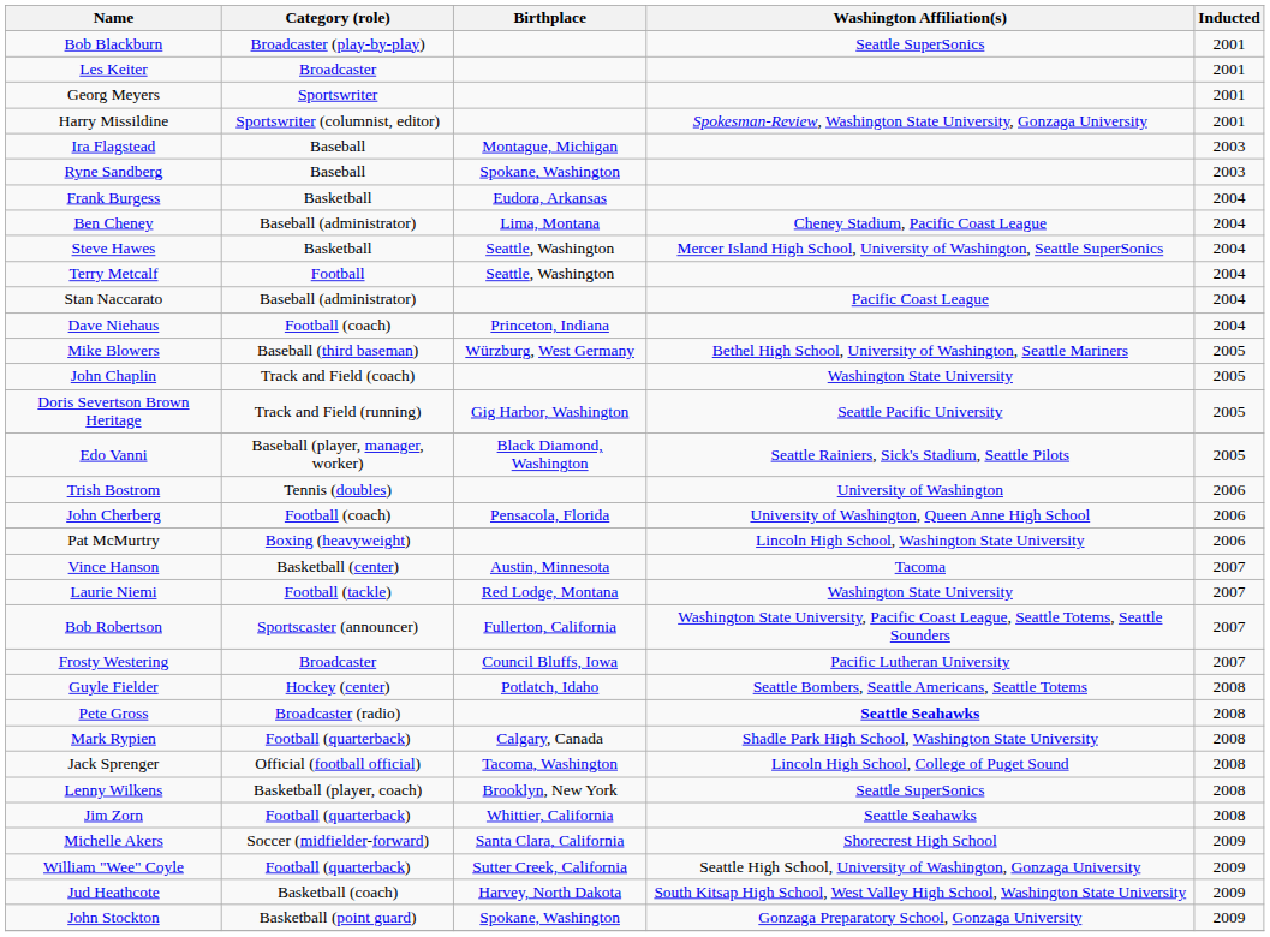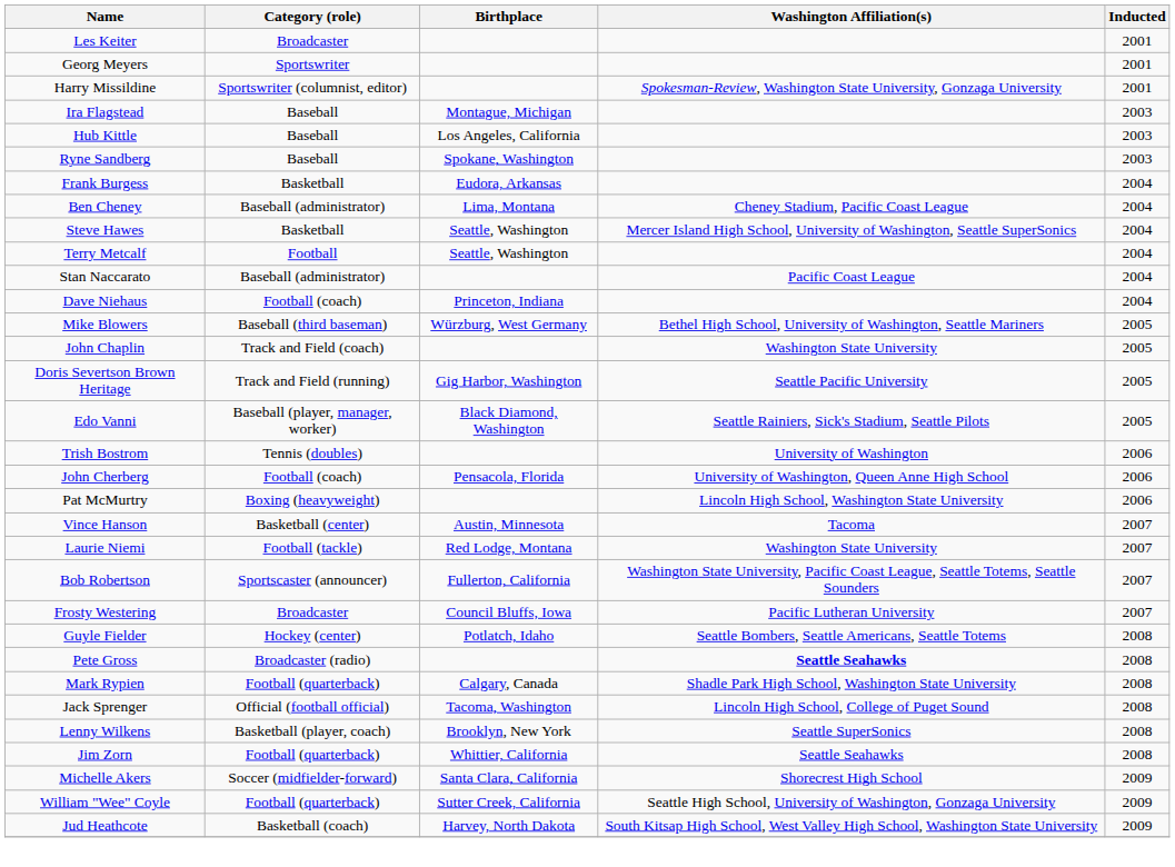 <table class="wikitable sortable" style="text-align:center;">
 <tr>
 <th>Name</th>
 <th>Category (role)</th>
 <th>Birthplace</th>
 <th>Washington Affiliation(s)</th>
 <th>Inducted</th>
-</tr>
-<tr>
-<td><a href='#'>Bob Blackburn</a></td>
-<td><a href='#'>Broadcaster</a> (<a href='#'>play-by-play</a>)</td>
-<td></td>
-<td><a href='#'>Seattle SuperSonics</a></td>
-<td>2001</td>
 </tr>
 <tr>
 <td><a href='#'>Les Keiter</a></td>
 <td><a href='#'>Broadcaster</a></td>
 <td></td>
 <td></td>
 <td>2001</td>
 </tr>
 <tr>
 <td>Georg Meyers</td>
 <td><a href='#'>Sportswriter</a></td>
 <td></td>
 <td></td>
 <td>2001</td>
 </tr>
 <tr>
 <td>Harry Missildine</td>
 <td><a href='#'>Sportswriter</a> (columnist, editor)</td>
 <td></td>
 <td><em><a href='#'>Spokesman-Review</a></em>, <a href='#'>Washington State University</a>, <a href='#'>Gonzaga University</a></td>
 <td>2001</td>
 </tr>
 <tr>
 <td><a href='#'>Ira Flagstead</a></td>
 <td>Baseball</td>
 <td><a href='#'>Montague, Michigan</a></td>
+<td></td>
+<td>2003</td>
+</tr>
+<tr>
+<td><a href='#'>Hub Kittle</a></td>
+<td>Baseball</td>
+<td>Los Angeles, California</td>
 <td></td>
 <td>2003</td>
 </tr>
 <tr>
 <td><a href='#'>Ryne Sandberg</a></td>
 <td>Baseball</td>
 <td><a href='#'>Spokane, Washington</a></td>
 <td></td>
 <td>2003</td>
 </tr>
 <tr>
 <td><a href='#'>Frank Burgess</a></td>
 <td>Basketball</td>
 <td><a href='#'>Eudora, Arkansas</a></td>
 <td></td>
 <td>2004</td>
 </tr>
 <tr>
 <td><a href='#'>Ben Cheney</a></td>
 <td>Baseball (administrator)</td>
 <td><a href='#'>Lima, Montana</a></td>
 <td><a href='#'>Cheney Stadium</a>, <a href='#'>Pacific Coast League</a></td>
 <td>2004</td>
 </tr>
 <tr>
 <td><a href='#'>Steve Hawes</a></td>
 <td>Basketball</td>
 <td><a href='#'>Seattle</a>, Washington</td>
 <td><a href='#'>Mercer Island High School</a>, <a href='#'>University of Washington</a>, <a href='#'>Seattle SuperSonics</a></td>
 <td>2004</td>
 </tr>
 <tr>
 <td><a href='#'>Terry Metcalf</a></td>
 <td><a href='#'>Football</a></td>
 <td><a href='#'>Seattle</a>, Washington</td>
 <td></td>
 <td>2004</td>
 </tr>
 <tr>
 <td>Stan Naccarato</td>
 <td>Baseball (administrator)</td>
 <td></td>
 <td><a href='#'>Pacific Coast League</a></td>
 <td>2004</td>
 </tr>
 <tr>
 <td><a href='#'>Dave Niehaus</a></td>
 <td><a href='#'>Football</a> (coach)</td>
 <td><a href='#'>Princeton, Indiana</a></td>
 <td></td>
 <td>2004</td>
 </tr>
 <tr>
 <td><a href='#'>Mike Blowers</a></td>
 <td>Baseball (<a href='#'>third baseman</a>)</td>
 <td><a href='#'>Würzburg</a>, <a href='#'>West Germany</a></td>
 <td><a href='#'>Bethel High School</a>, <a href='#'>University of Washington</a>, <a href='#'>Seattle Mariners</a></td>
 <td>2005</td>
 </tr>
 <tr>
 <td><a href='#'>John Chaplin</a></td>
 <td>Track and Field (coach)</td>
 <td></td>
 <td><a href='#'>Washington State University</a></td>
 <td>2005</td>
 </tr>
 <tr>
 <td><a href='#'>Doris Severtson Brown Heritage</a></td>
 <td>Track and Field (running)</td>
 <td><a href='#'>Gig Harbor, Washington</a></td>
 <td><a href='#'>Seattle Pacific University</a></td>
 <td>2005</td>
 </tr>
 <tr>
 <td><a href='#'>Edo Vanni</a></td>
 <td>Baseball (player, <a href='#'>manager</a>, worker)</td>
 <td><a href='#'>Black Diamond, Washington</a></td>
 <td><a href='#'>Seattle Rainiers</a>, <a href='#'>Sick's Stadium</a>, <a href='#'>Seattle Pilots</a></td>
 <td>2005</td>
 </tr>
 <tr>
 <td><a href='#'>Trish Bostrom</a></td>
 <td>Tennis (<a href='#'>doubles</a>)</td>
 <td></td>
 <td><a href='#'>University of Washington</a></td>
 <td>2006</td>
 </tr>
 <tr>
 <td><a href='#'>John Cherberg</a></td>
 <td><a href='#'>Football</a> (coach)</td>
 <td><a href='#'>Pensacola, Florida</a></td>
 <td><a href='#'>University of Washington</a>, <a href='#'>Queen Anne High School</a></td>
 <td>2006</td>
 </tr>
 <tr>
 <td>Pat McMurtry</td>
 <td><a href='#'>Boxing</a> (<a href='#'>heavyweight</a>)</td>
 <td></td>
 <td><a href='#'>Lincoln High School</a>, <a href='#'>Washington State University</a></td>
 <td>2006</td>
 </tr>
 <tr>
 <td><a href='#'>Vince Hanson</a></td>
 <td>Basketball (<a href='#'>center</a>)</td>
 <td><a href='#'>Austin, Minnesota</a></td>
 <td><a href='#'>Tacoma</a></td>
 <td>2007</td>
 </tr>
 <tr>
 <td><a href='#'>Laurie Niemi</a></td>
 <td><a href='#'>Football</a> (<a href='#'>tackle</a>)</td>
 <td><a href='#'>Red Lodge, Montana</a></td>
 <td><a href='#'>Washington State University</a></td>
 <td>2007</td>
 </tr>
 <tr>
 <td><a href='#'>Bob Robertson</a></td>
 <td><a href='#'>Sportscaster</a> (announcer)</td>
 <td><a href='#'>Fullerton, California</a></td>
 <td><a href='#'>Washington State University</a>, <a href='#'>Pacific Coast League</a>, <a href='#'>Seattle Totems</a>, <a href='#'>Seattle Sounders</a></td>
 <td>2007</td>
 </tr>
 <tr>
 <td><a href='#'>Frosty Westering</a></td>
 <td><a href='#'>Broadcaster</a></td>
 <td><a href='#'>Council Bluffs, Iowa</a></td>
 <td><a href='#'>Pacific Lutheran University</a></td>
 <td>2007</td>
 </tr>
 <tr>
 <td><a href='#'>Guyle Fielder</a></td>
 <td><a href='#'>Hockey</a> (<a href='#'>center</a>)</td>
 <td><a href='#'>Potlatch, Idaho</a></td>
 <td><a href='#'>Seattle Bombers</a>, <a href='#'>Seattle Americans</a>, <a href='#'>Seattle Totems</a></td>
 <td>2008</td>
 </tr>
 <tr>
 <td><a href='#'>Pete Gross</a></td>
 <td><a href='#'>Broadcaster</a> (radio)</td>
 <td></td>
 <td><strong><a href='#'>Seattle Seahawks</a></strong></td>
 <td>2008</td>
 </tr>
 <tr>
 <td><a href='#'>Mark Rypien</a></td>
 <td><a href='#'>Football</a> (<a href='#'>quarterback</a>)</td>
 <td><a href='#'>Calgary</a>, Canada</td>
 <td><a href='#'>Shadle Park High School</a>, <a href='#'>Washington State University</a></td>
 <td>2008</td>
 </tr>
 <tr>
 <td>Jack Sprenger</td>
 <td>Official (<a href='#'>football official</a>)</td>
 <td><a href='#'>Tacoma, Washington</a></td>
 <td><a href='#'>Lincoln High School</a>, <a href='#'>College of Puget Sound</a></td>
 <td>2008</td>
 </tr>
 <tr>
 <td><a href='#'>Lenny Wilkens</a></td>
 <td>Basketball (player, coach)</td>
 <td><a href='#'>Brooklyn</a>, New York</td>
 <td><a href='#'>Seattle SuperSonics</a></td>
 <td>2008</td>
 </tr>
 <tr>
 <td><a href='#'>Jim Zorn</a></td>
 <td><a href='#'>Football</a> (<a href='#'>quarterback</a>)</td>
 <td><a href='#'>Whittier, California</a></td>
 <td><a href='#'>Seattle Seahawks</a></td>
 <td>2008</td>
 </tr>
 <tr>
 <td><a href='#'>Michelle Akers</a></td>
 <td>Soccer (<a href='#'>midfielder</a>-<a href='#'>forward</a>)</td>
 <td><a href='#'>Santa Clara, California</a></td>
 <td><a href='#'>Shorecrest High School</a></td>
 <td>2009</td>
 </tr>
 <tr>
 <td><a href='#'>William "Wee" Coyle</a></td>
 <td><a href='#'>Football</a> (<a href='#'>quarterback</a>)</td>
 <td><a href='#'>Sutter Creek, California</a></td>
 <td>Seattle High School, <a href='#'>University of Washington</a>, <a href='#'>Gonzaga University</a></td>
 <td>2009</td>
 </tr>
 <tr>
 <td><a href='#'>Jud Heathcote</a></td>
 <td>Basketball (coach)</td>
 <td><a href='#'>Harvey, North Dakota</a></td>
 <td><a href='#'>South Kitsap High School</a>, <a href='#'>West Valley High School</a>, <a href='#'>Washington State University</a></td>
 <td>2009</td>
 </tr>
 <tr>
-<td><a href='#'>John Stockton</a></td>
-<td>Basketball (<a href='#'>point guard</a>)</td>
-<td><a href='#'>Spokane, Washington</a></td>
-<td><a href='#'>Gonzaga Preparatory School</a>, <a href='#'>Gonzaga University</a></td>
-<td>2009</td>
-</tr>
-<tr>
 </tr>
 </table>
